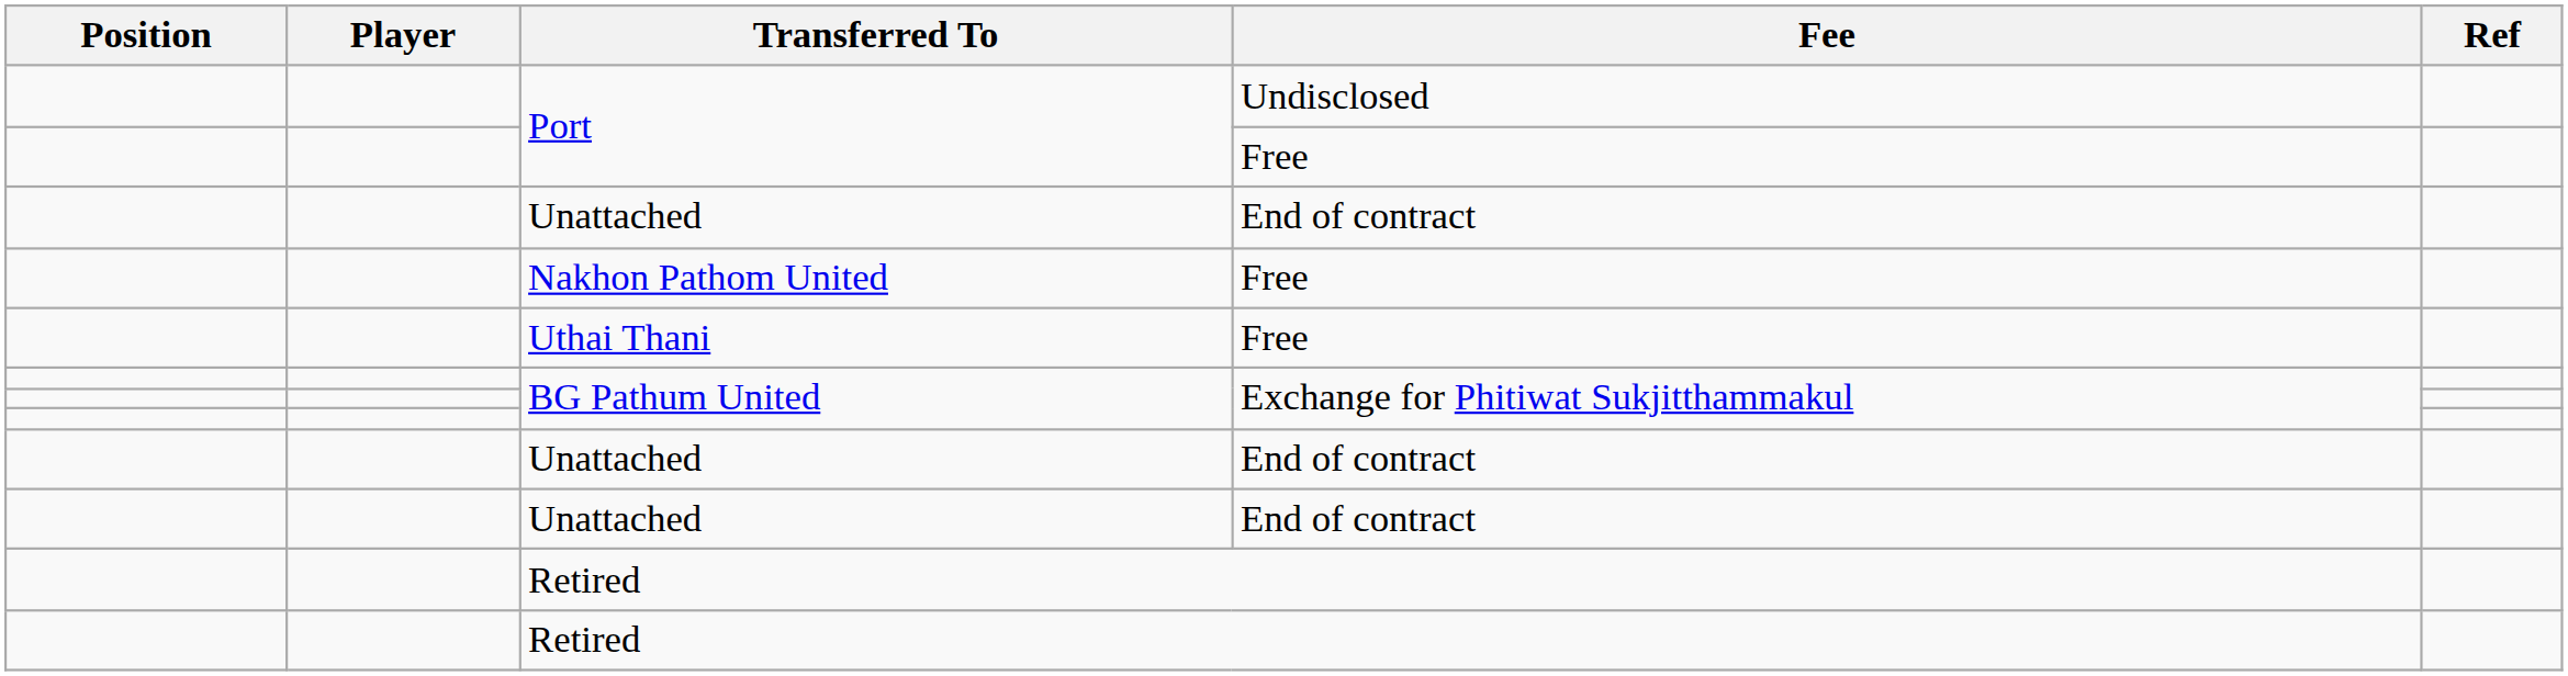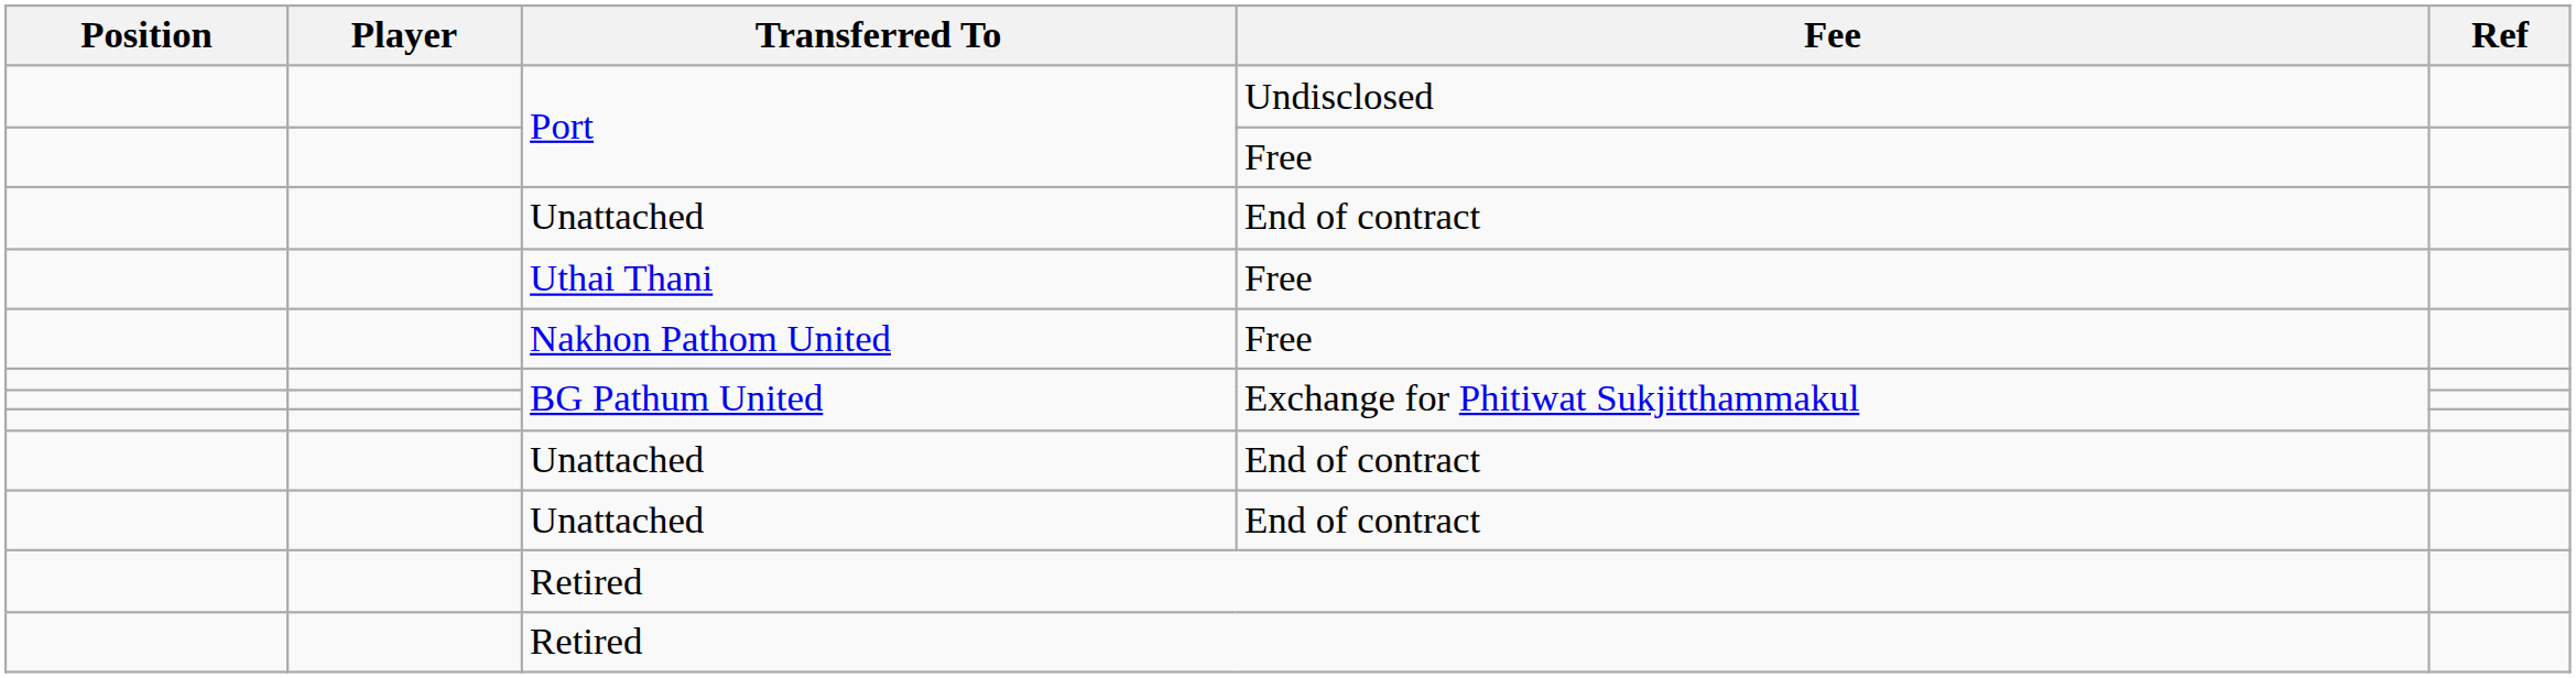 <table class="wikitable sortable" style="width:85%; text-align:center; font-size:100%; text-align:left;">
 <tr>
 <th>Position</th>
 <th>Player</th>
 <th>Transferred To</th>
 <th>Fee</th>
 <th>Ref</th>
 </tr>
 <tr>
 <td></td>
 <td></td>
 <td rowspan="2"> <a href='#'>Port</a></td>
 <td>Undisclosed</td>
 <td></td>
 </tr>
 <tr>
 <td></td>
 <td></td>
 <td>Free</td>
 <td></td>
 </tr>
 <tr>
 <td></td>
 <td></td>
 <td>Unattached</td>
 <td>End of contract</td>
 <td></td>
 </tr>
 <tr>
 <td></td>
 <td></td>
-<td> <a href='#'>Nakhon Pathom United</a></td>
+<td> <a href='#'>Uthai Thani</a></td>
 <td>Free</td>
 <td></td>
 </tr>
 <tr>
 <td></td>
 <td></td>
-<td> <a href='#'>Uthai Thani</a></td>
+<td> <a href='#'>Nakhon Pathom United</a></td>
 <td>Free</td>
 <td></td>
 </tr>
 <tr>
 <td></td>
 <td></td>
 <td rowspan="3"> <a href='#'>BG Pathum United</a></td>
 <td rowspan="3">Exchange for  <a href='#'>Phitiwat Sukjitthammakul</a></td>
 <td></td>
 </tr>
 <tr>
 <td></td>
 <td></td>
 <td></td>
 </tr>
 <tr>
 <td></td>
 <td></td>
 <td></td>
 </tr>
 <tr>
 <td></td>
 <td></td>
 <td>Unattached</td>
 <td>End of contract</td>
 <td></td>
 </tr>
 <tr>
 <td></td>
 <td></td>
 <td>Unattached</td>
 <td>End of contract</td>
 <td></td>
 </tr>
 <tr>
 <td></td>
 <td></td>
 <td colspan="2">Retired</td>
 <td></td>
 </tr>
 <tr>
 <td></td>
 <td></td>
 <td colspan="2">Retired</td>
 <td></td>
 </tr>
 </table>
